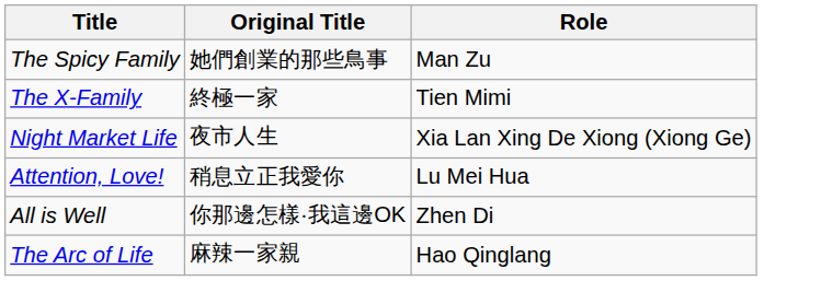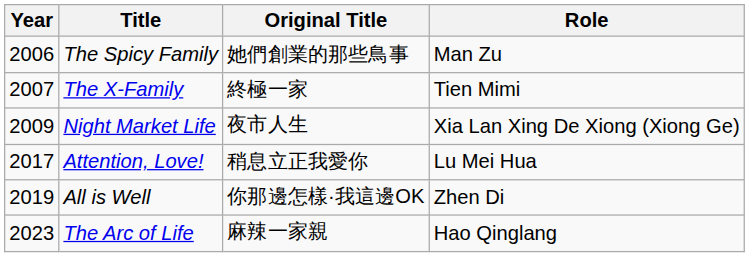 <table class="wikitable sortable">
 <tr>
+<th>Year</th>
 <th>Title</th>
 <th>Original Title</th>
 <th>Role</th>
 </tr>
 <tr>
+<td>2006</td>
 <td><em>The Spicy Family</em></td>
 <td>她們創業的那些鳥事</td>
 <td>Man Zu</td>
 </tr>
 <tr>
+<td>2007</td>
 <td><em><a href='#'>The X-Family</a></em></td>
 <td>終極一家</td>
 <td>Tien Mimi</td>
 </tr>
 <tr>
+<td>2009</td>
 <td><em><a href='#'>Night Market Life</a></em></td>
 <td>夜市人生</td>
 <td>Xia Lan Xing De Xiong (Xiong Ge)</td>
 </tr>
 <tr>
+<td>2017</td>
 <td><em><a href='#'>Attention, Love!</a></em></td>
 <td>稍息立正我愛你</td>
 <td>Lu Mei Hua</td>
 </tr>
 <tr>
+<td>2019</td>
 <td><em>All is Well</em></td>
 <td>你那邊怎樣·我這邊OK</td>
 <td>Zhen Di</td>
 </tr>
 <tr>
+<td>2023</td>
 <td><em><a href='#'>The Arc of Life</a></em></td>
 <td>麻辣一家親</td>
 <td>Hao Qinglang</td>
 </tr>
 </table>
